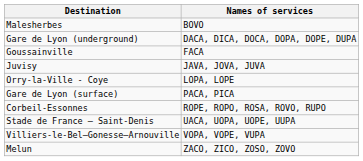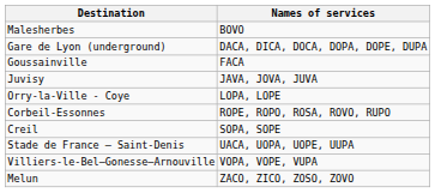 <table class="wikitable">
 <tr>
 <th>Destination</th>
 <th>Names of services</th>
 </tr>
 <tr>
 <td>Malesherbes</td>
 <td>BOVO</td>
 </tr>
 <tr>
 <td>Gare de Lyon (underground)</td>
 <td>DACA, DICA, DOCA, DOPA, DOPE, DUPA</td>
 </tr>
 <tr>
 <td>Goussainville</td>
 <td>FACA</td>
 </tr>
 <tr>
 <td>Juvisy</td>
 <td>JAVA, JOVA, JUVA</td>
 </tr>
 <tr>
 <td>Orry-la-Ville - Coye</td>
 <td>LOPA, LOPE</td>
 </tr>
 <tr>
-<td>Gare de Lyon (surface)</td>
-<td>PACA, PICA</td>
+<td>Corbeil-Essonnes</td>
+<td>ROPE, ROPO, ROSA, ROVO, RUPO</td>
 </tr>
 <tr>
-<td>Corbeil-Essonnes</td>
-<td>ROPE, ROPO, ROSA, ROVO, RUPO</td>
+<td>Creil</td>
+<td>SOPA, SOPE</td>
 </tr>
 <tr>
 <td>Stade de France – Saint-Denis</td>
 <td>UACA, UOPA, UOPE, UUPA</td>
 </tr>
 <tr>
 <td>Villiers-le-Bel–Gonesse–Arnouville</td>
 <td>VOPA, VOPE, VUPA</td>
 </tr>
 <tr>
 <td>Melun</td>
 <td>ZACO, ZICO, ZOSO, ZOVO</td>
 </tr>
 </table>
